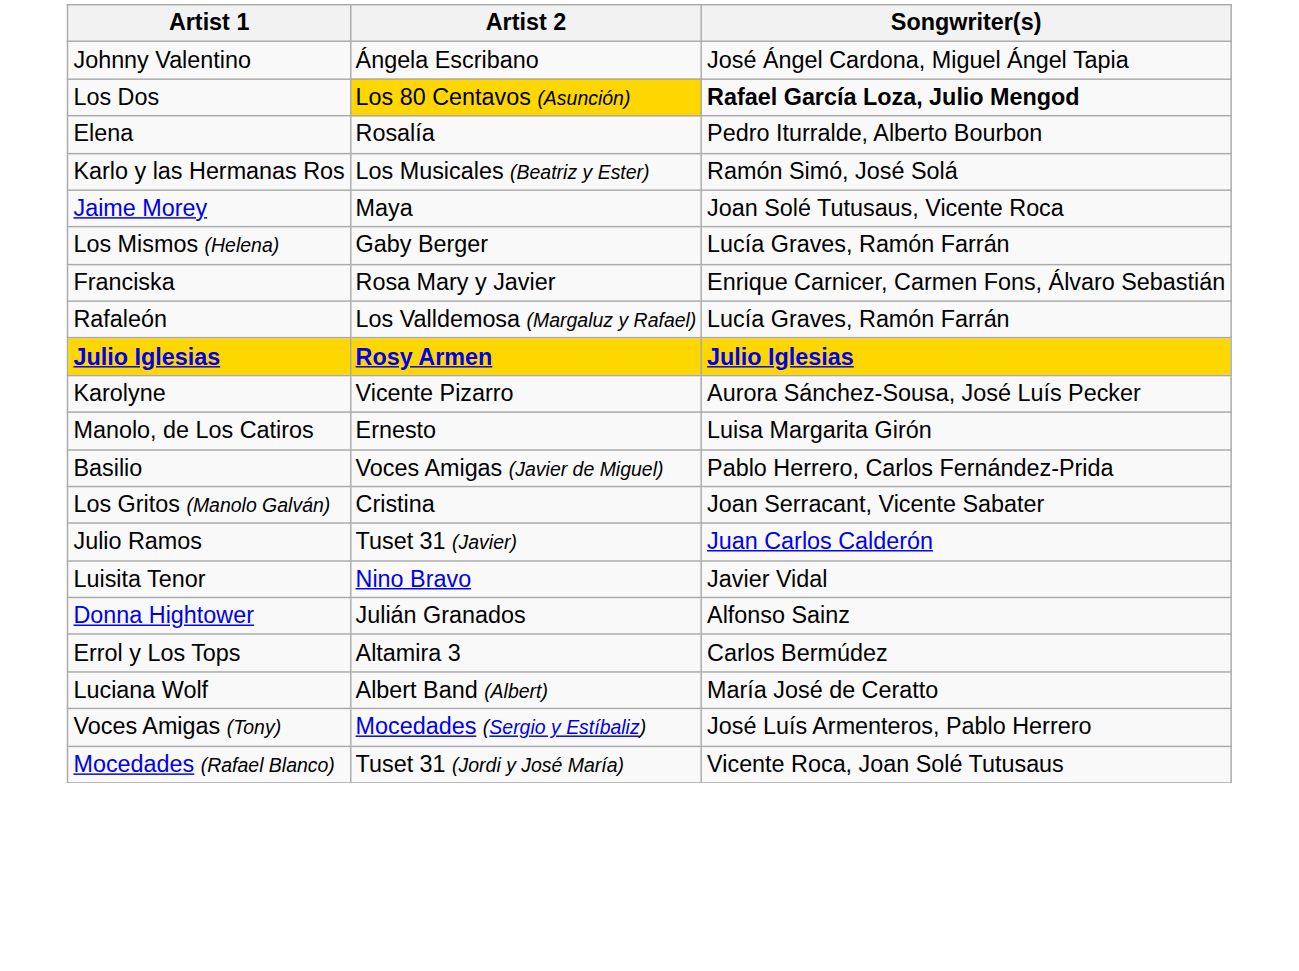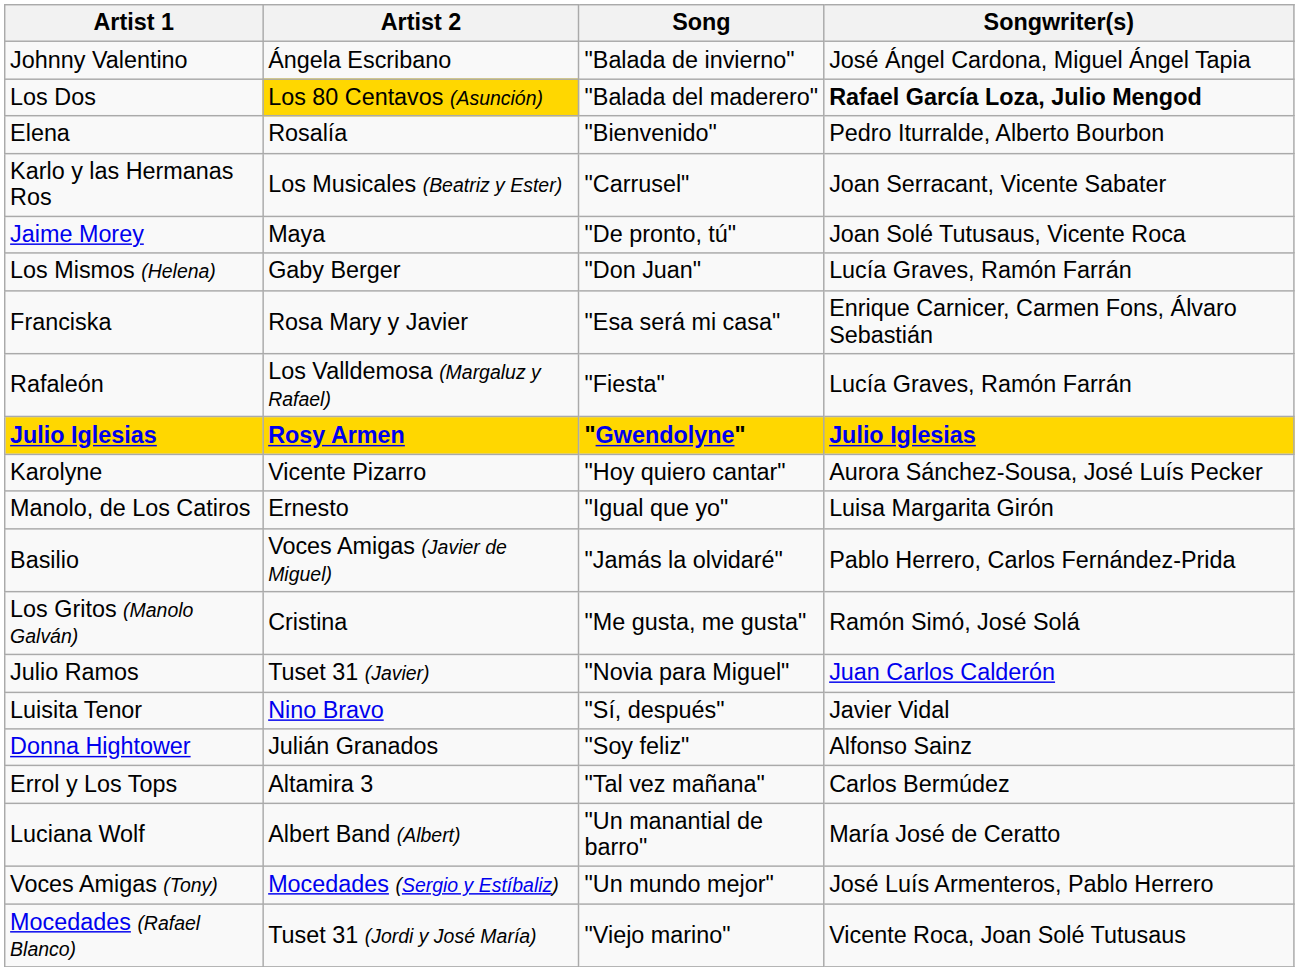 <table class="sortable wikitable" style="margin: 1em auto 1em auto">
 <tr>
 <th>Artist 1<br></th>
 <th>Artist 2<br></th>
+<th>Song</th>
 <th>Songwriter(s)</th>
 </tr>
 <tr>
 <td>Johnny Valentino</td>
 <td>Ángela Escribano</td>
+<td>"Balada de invierno"</td>
 <td>José Ángel Cardona, Miguel Ángel Tapia</td>
 </tr>
 <tr>
 <td>Los Dos</td>
 <td style="background: gold;">Los 80 Centavos <em><small>(Asunción)</small></em></td>
+<td>"Balada del maderero"</td>
 <td><strong>Rafael García Loza, Julio Mengod</strong></td>
 </tr>
 <tr>
 <td>Elena</td>
 <td>Rosalía</td>
+<td>"Bienvenido"</td>
 <td>Pedro Iturralde, Alberto Bourbon</td>
 </tr>
 <tr>
 <td>Karlo y las Hermanas Ros</td>
 <td>Los Musicales <em><small>(Beatriz y Ester)</small></em></td>
-<td>Ramón Simó, José Solá</td>
+<td>"Carrusel"</td>
+<td>Joan Serracant, Vicente Sabater</td>
 </tr>
 <tr>
 <td><a href='#'>Jaime Morey</a></td>
 <td>Maya</td>
+<td>"De pronto, tú"</td>
 <td>Joan Solé Tutusaus, Vicente Roca</td>
 </tr>
 <tr>
 <td>Los Mismos <em><small>(Helena)</small></em></td>
 <td>Gaby Berger</td>
+<td>"Don Juan"</td>
 <td>Lucía Graves, Ramón Farrán</td>
 </tr>
 <tr>
 <td>Franciska</td>
 <td>Rosa Mary y Javier</td>
+<td>"Esa será mi casa"</td>
 <td>Enrique Carnicer, Carmen Fons, Álvaro Sebastián</td>
 </tr>
 <tr>
 <td>Rafaleón</td>
 <td>Los Valldemosa <em><small>(Margaluz y Rafael)</small></em></td>
+<td>"Fiesta"</td>
 <td>Lucía Graves, Ramón Farrán</td>
 </tr>
 <tr style="font-weight:bold; background:gold;">
 <td><a href='#'>Julio Iglesias</a></td>
 <td><a href='#'>Rosy Armen</a></td>
+<td>"<a href='#'>Gwendolyne</a>"</td>
 <td><a href='#'>Julio Iglesias</a></td>
 </tr>
 <tr>
 <td>Karolyne</td>
 <td>Vicente Pizarro</td>
+<td>"Hoy quiero cantar"</td>
 <td>Aurora Sánchez-Sousa, José Luís Pecker</td>
 </tr>
 <tr>
 <td>Manolo, de Los Catiros</td>
 <td>Ernesto</td>
+<td>"Igual que yo"</td>
 <td>Luisa Margarita Girón</td>
 </tr>
 <tr>
 <td>Basilio</td>
 <td>Voces Amigas <em><small>(Javier de Miguel)</small></em></td>
+<td>"Jamás la olvidaré"</td>
 <td>Pablo Herrero, Carlos Fernández-Prida</td>
 </tr>
 <tr>
 <td>Los Gritos <em><small>(Manolo Galván)</small></em></td>
 <td>Cristina</td>
-<td>Joan Serracant, Vicente Sabater</td>
+<td>"Me gusta, me gusta"</td>
+<td>Ramón Simó, José Solá</td>
 </tr>
 <tr>
 <td>Julio Ramos</td>
 <td>Tuset 31 <em><small>(Javier)</small></em></td>
+<td>"Novia para Miguel"</td>
 <td><a href='#'>Juan Carlos Calderón</a></td>
 </tr>
 <tr>
 <td>Luisita Tenor</td>
 <td><a href='#'>Nino Bravo</a></td>
+<td>"Sí, después"</td>
 <td>Javier Vidal</td>
 </tr>
 <tr>
 <td><a href='#'>Donna Hightower</a></td>
 <td>Julián Granados</td>
+<td>"Soy feliz"</td>
 <td>Alfonso Sainz</td>
 </tr>
 <tr>
 <td>Errol y Los Tops</td>
 <td>Altamira 3</td>
+<td>"Tal vez mañana"</td>
 <td>Carlos Bermúdez</td>
 </tr>
 <tr>
 <td>Luciana Wolf</td>
 <td>Albert Band <em><small>(Albert)</small></em></td>
+<td>"Un manantial de barro"</td>
 <td>María José de Ceratto</td>
 </tr>
 <tr>
 <td>Voces Amigas <em><small>(Tony)</small></em></td>
 <td><a href='#'>Mocedades</a> <em><small>(<a href='#'>Sergio y Estíbaliz</a>)</small></em></td>
+<td>"Un mundo mejor"</td>
 <td>José Luís Armenteros, Pablo Herrero</td>
 </tr>
 <tr>
 <td><a href='#'>Mocedades</a> <em><small>(Rafael Blanco)</small></em></td>
 <td>Tuset 31 <em><small>(Jordi y José María)</small></em></td>
+<td>"Viejo marino"</td>
 <td>Vicente Roca, Joan Solé Tutusaus</td>
 </tr>
 </table>
